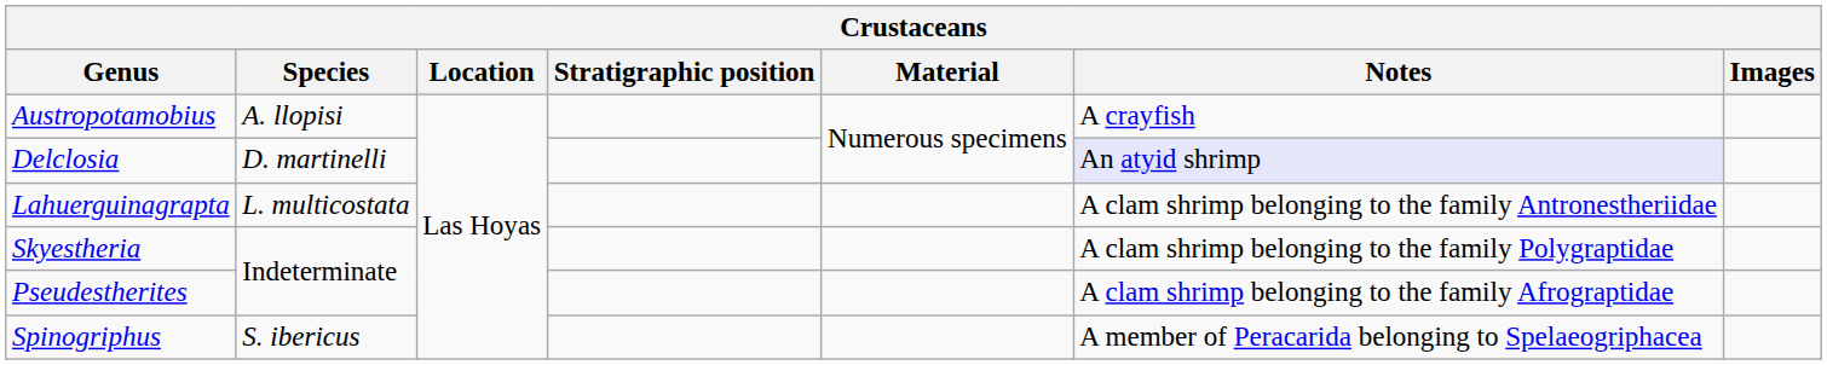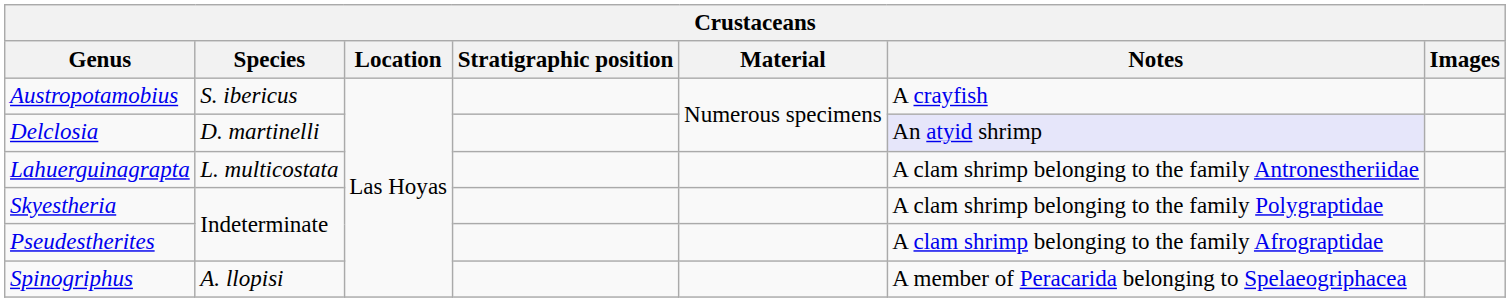 <table class="wikitable" align="center">
 <tr>
 <th colspan="7" align="center">Crustaceans</th>
 </tr>
 <tr>
 <th>Genus</th>
 <th>Species</th>
 <th>Location</th>
 <th>Stratigraphic position</th>
 <th>Material</th>
 <th>Notes</th>
 <th>Images</th>
 </tr>
 <tr>
 <td><em><a href='#'>Austropotamobius</a></em></td>
-<td><em>A. llopisi</em></td>
+<td><em>S. ibericus</em></td>
 <td rowspan="6">Las Hoyas</td>
 <td></td>
 <td rowspan="2">Numerous specimens</td>
 <td>A <a href='#'>crayfish</a></td>
 <td></td>
 </tr>
 <tr>
 <td><em><a href='#'>Delclosia</a></em></td>
 <td><em>D. martinelli</em></td>
 <td></td>
 <td style="background: lavender;">An <a href='#'>atyid</a> shrimp</td>
 <td></td>
 </tr>
 <tr>
 <td><em><a href='#'>Lahuerguinagrapta</a></em></td>
 <td><em>L. multicostata</em></td>
 <td></td>
 <td></td>
 <td>A clam shrimp belonging to the family <a href='#'>Antronestheriidae</a></td>
 <td></td>
 </tr>
 <tr>
 <td><em><a href='#'>Skyestheria</a></em></td>
 <td rowspan="2">Indeterminate</td>
 <td></td>
 <td></td>
 <td>A clam shrimp belonging to the family <a href='#'>Polygraptidae</a></td>
 <td></td>
 </tr>
 <tr>
 <td><em><a href='#'>Pseudestherites</a></em></td>
 <td></td>
 <td></td>
 <td>A <a href='#'>clam shrimp</a> belonging to the family <a href='#'>Afrograptidae</a></td>
 <td></td>
 </tr>
 <tr>
 <td><em><a href='#'>Spinogriphus</a></em> </td>
-<td><em>S. ibericus</em></td>
+<td><em>A. llopisi</em></td>
 <td></td>
 <td></td>
 <td>A member of <a href='#'>Peracarida</a> belonging to <a href='#'>Spelaeogriphacea</a></td>
 <td></td>
 </tr>
 </table>
